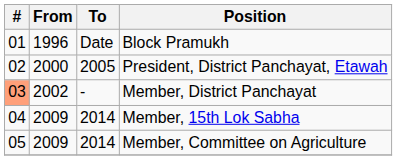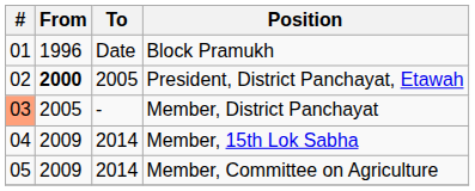 <table class="wikitable sortable">
 <tr>
 <th>#</th>
 <th>From</th>
 <th>To</th>
 <th>Position</th>
 </tr>
 <tr>
 <td>01</td>
 <td>1996</td>
 <td>Date</td>
 <td>Block Pramukh</td>
 </tr>
 <tr>
 <td>02</td>
-<td>2000</td>
+<td><strong>2000</strong></td>
 <td>2005</td>
 <td>President, District Panchayat, <a href='#'>Etawah</a></td>
 </tr>
 <tr>
 <td style="background: lightsalmon;">03</td>
-<td>2002</td>
+<td>2005</td>
 <td>-</td>
 <td>Member, District Panchayat</td>
 </tr>
 <tr>
 <td>04</td>
 <td>2009</td>
 <td>2014</td>
 <td>Member, <a href='#'>15th Lok Sabha</a></td>
 </tr>
 <tr>
 <td>05</td>
 <td>2009</td>
 <td>2014</td>
 <td>Member, Committee on Agriculture</td>
 </tr>
 <tr>
 </tr>
 </table>
